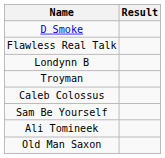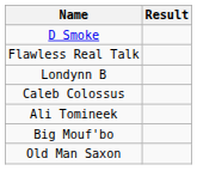 <table class="wikitable sortable" style="text-align:center; width=65%">
 <tr>
 <th>Name</th>
 <th>Result</th>
 </tr>
 <tr>
 <td><a href='#'>D Smoke</a></td>
 <td></td>
 </tr>
 <tr>
 <td>Flawless Real Talk</td>
 <td></td>
 </tr>
 <tr>
 <td>Londynn B</td>
 <td></td>
 </tr>
 <tr>
-<td>Troyman</td>
-<td></td>
-</tr>
-<tr>
 <td>Caleb Colossus</td>
-<td></td>
-</tr>
-<tr>
-<td>Sam Be Yourself</td>
 <td></td>
 </tr>
 <tr>
 <td>Ali Tomineek</td>
 <td></td>
 </tr>
 <tr>
+<td>Big Mouf'bo</td>
+<td></td>
+</tr>
+<tr>
 <td>Old Man Saxon</td>
 <td></td>
 </tr>
 </table>
